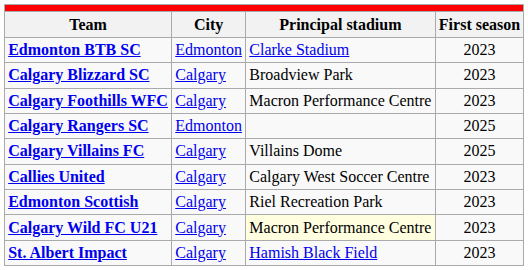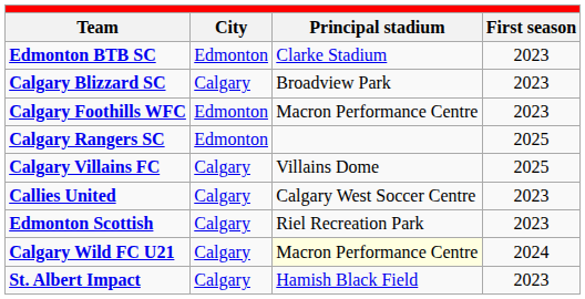 <table class="wikitable sortable">
 <tr>
 <th style="background:red" colspan="6"></th>
 </tr>
 <tr>
 <th>Team</th>
 <th>City</th>
 <th>Principal stadium</th>
 <th>First season</th>
 </tr>
 <tr>
 <td><strong><a href='#'>Edmonton BTB SC</a></strong></td>
 <td><a href='#'>Edmonton</a></td>
 <td><a href='#'>Clarke Stadium</a></td>
 <td align=center>2023</td>
 </tr>
 <tr>
 <td><strong><a href='#'>Calgary Blizzard SC</a></strong></td>
 <td><a href='#'>Calgary</a></td>
 <td>Broadview Park</td>
 <td align=center>2023</td>
 </tr>
 <tr>
 <td><strong><a href='#'>Calgary Foothills WFC</a></strong></td>
-<td><a href='#'>Calgary</a></td>
+<td><a href='#'>Edmonton</a></td>
 <td>Macron Performance Centre</td>
 <td align=center>2023</td>
 </tr>
 <tr>
 <td><strong><a href='#'>Calgary Rangers SC</a></strong></td>
 <td><a href='#'>Edmonton</a></td>
 <td></td>
 <td align=center>2025</td>
 </tr>
 <tr>
 <td><strong><a href='#'>Calgary Villains FC</a></strong></td>
 <td><a href='#'>Calgary</a></td>
 <td>Villains Dome</td>
 <td align=center>2025</td>
 </tr>
 <tr>
 <td><strong><a href='#'>Callies United</a></strong></td>
 <td><a href='#'>Calgary</a></td>
 <td>Calgary West Soccer Centre</td>
 <td align=center>2023</td>
 </tr>
 <tr>
 <td><strong><a href='#'>Edmonton Scottish</a></strong></td>
 <td><a href='#'>Calgary</a></td>
 <td>Riel Recreation Park</td>
 <td align=center>2023</td>
 </tr>
 <tr>
 <td><strong><a href='#'>Calgary Wild FC U21</a></strong></td>
 <td><a href='#'>Calgary</a></td>
 <td style="background: lightyellow;">Macron Performance Centre</td>
-<td align=center>2023</td>
+<td align=center>2024</td>
 </tr>
 <tr>
 <td><strong><a href='#'>St. Albert Impact</a></strong></td>
 <td><a href='#'>Calgary</a></td>
 <td><a href='#'>Hamish Black Field</a></td>
 <td align=center>2023</td>
 </tr>
 </table>
